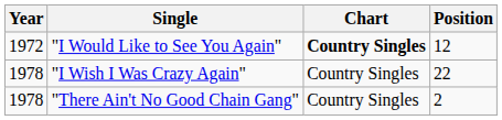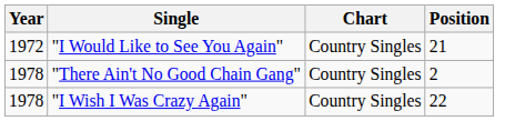 <table class="wikitable">
 <tr>
 <th align="left">Year</th>
 <th align="left">Single</th>
 <th align="left">Chart</th>
 <th align="left">Position</th>
 </tr>
 <tr>
 <td align="left">1972</td>
 <td align="left">"<a href='#'>I Would Like to See You Again</a>"</td>
-<td align="left"><strong>Country Singles</strong></td>
-<td align="left">12</td>
+<td align="left">Country Singles</td>
+<td align="left">21</td>
+</tr>
+<tr>
+<td align="left">1978</td>
+<td align="left">"<a href='#'>There Ain't No Good Chain Gang</a>"</td>
+<td align="left">Country Singles</td>
+<td align="left">2</td>
 </tr>
 <tr>
 <td align="left">1978</td>
 <td align="left">"<a href='#'>I Wish I Was Crazy Again</a>"</td>
 <td align="left">Country Singles</td>
 <td align="left">22</td>
 </tr>
-<tr>
-<td align="left">1978</td>
-<td align="left">"<a href='#'>There Ain't No Good Chain Gang</a>"</td>
-<td align="left">Country Singles</td>
-<td align="left">2</td>
-</tr>
 </table>
